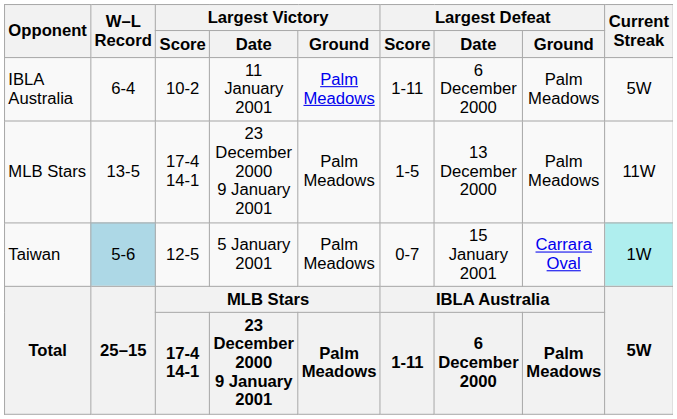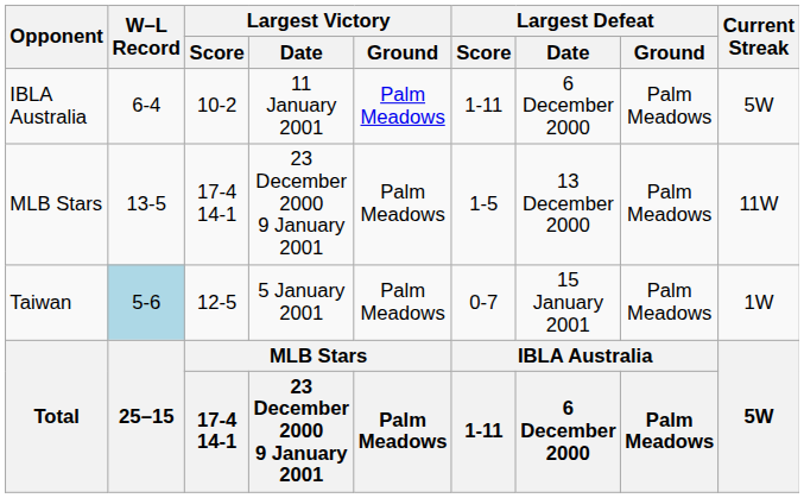 <table class="wikitable" style="text-align:center">
 <tr>
 <th rowspan=2>Opponent</th>
 <th rowspan=2>W–L<br>Record</th>
 <th colspan=3>Largest Victory</th>
 <th colspan=3>Largest Defeat</th>
 <th rowspan=2>Current<br>Streak</th>
 </tr>
 <tr>
 <th>Score</th>
 <th>Date</th>
 <th>Ground</th>
 <th>Score</th>
 <th>Date</th>
 <th>Ground</th>
 </tr>
 <tr>
 <td align=left>IBLA Australia</td>
 <td>6-4</td>
 <td>10-2</td>
 <td>11 January 2001</td>
 <td><a href='#'>Palm Meadows</a></td>
 <td>1-11</td>
 <td>6 December 2000</td>
 <td>Palm Meadows</td>
 <td>5W</td>
 </tr>
 <tr>
 <td align=left>MLB Stars</td>
 <td>13-5</td>
 <td>17-4<br>14-1</td>
 <td>23 December 2000<br>9 January 2001</td>
 <td>Palm Meadows</td>
 <td>1-5</td>
 <td>13 December 2000</td>
 <td>Palm Meadows</td>
 <td>11W</td>
 </tr>
 <tr>
 <td align=left>Taiwan</td>
 <td style="background: lightblue;">5-6</td>
 <td>12-5</td>
 <td>5 January 2001</td>
 <td>Palm Meadows</td>
 <td>0-7</td>
 <td>15 January 2001</td>
-<td><a href='#'>Carrara Oval</a></td>
-<td style="background: paleturquoise;">1W</td>
+<td>Palm Meadows</td>
+<td>1W</td>
 </tr>
 <tr>
 <th rowspan=2 align=left>Total</th>
 <th rowspan=2>25–15</th>
 <th colspan=3>MLB Stars</th>
 <th colspan=3>IBLA Australia</th>
 <th rowspan=2>5W</th>
 </tr>
 <tr>
 <th>17-4<br>14-1</th>
 <th>23 December 2000<br>9 January 2001</th>
 <th>Palm Meadows</th>
 <th>1-11</th>
 <th>6 December 2000</th>
 <th>Palm Meadows</th>
 </tr>
 </table>
